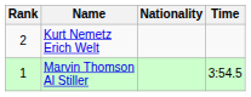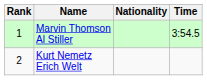 <table class="wikitable sortable" style="text-align:center">
 <tr>
 <th>Rank</th>
 <th>Name</th>
 <th>Nationality</th>
 <th>Time</th>
 </tr>
+<tr bgcolor=ccffcc>
+<td>1</td>
+<td align=left><a href='#'>Marvin Thomson</a><br><a href='#'>Al Stiller</a></td>
+<td align=left></td>
+<td>3:54.5</td>
+</tr>
 <tr>
 <td>2</td>
 <td align=left><a href='#'>Kurt Nemetz</a><br><a href='#'>Erich Welt</a></td>
 <td align=left></td>
 <td></td>
 </tr>
-<tr bgcolor=ccffcc>
-<td>1</td>
-<td align=left><a href='#'>Marvin Thomson</a><br><a href='#'>Al Stiller</a></td>
-<td align=left></td>
-<td>3:54.5</td>
-</tr>
 </table>
